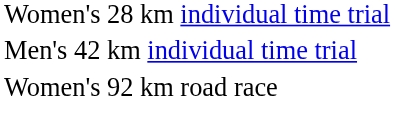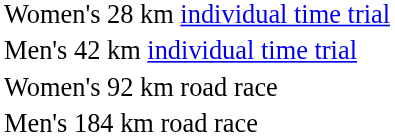 <table>
 <tr>
 <td>Women's 28 km <a href='#'>individual time trial</a></td>
 <td></td>
 <td></td>
 <td></td>
 </tr>
 <tr>
 <td>Men's 42 km <a href='#'>individual time trial</a></td>
 <td></td>
 <td></td>
 <td></td>
 </tr>
 <tr>
 <td>Women's 92 km road race</td>
 <td></td>
 <td></td>
 <td></td>
 </tr>
+<tr>
+<td>Men's 184 km road race</td>
+<td></td>
+<td></td>
+<td></td>
+</tr>
 </table>
